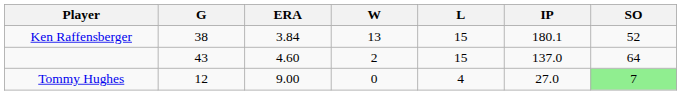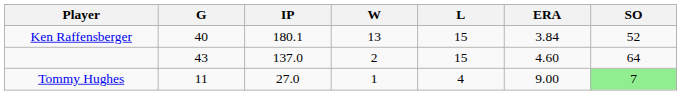 <table class="wikitable sortable">
 <tr>
 <th bgcolor="#DDDDFF" width="16%">Player</th>
 <th bgcolor="#DDDDFF" width="9%">G</th>
-<th bgcolor="#DDDDFF" width="9%">ERA</th>
+<th bgcolor="#DDDDFF" width="9%">IP</th>
 <th bgcolor="#DDDDFF" width="9%">W</th>
 <th bgcolor="#DDDDFF" width="9%">L</th>
-<th bgcolor="#DDDDFF" width="9%">IP</th>
+<th bgcolor="#DDDDFF" width="9%">ERA</th>
 <th bgcolor="#DDDDFF" width="9%">SO</th>
 </tr>
 <tr align="center">
 <td><a href='#'>Ken Raffensberger</a></td>
-<td>38</td>
-<td>3.84</td>
+<td>40</td>
+<td>180.1</td>
 <td>13</td>
 <td>15</td>
-<td>180.1</td>
+<td>3.84</td>
 <td>52</td>
 </tr>
 <tr align=center>
 <td></td>
 <td>43</td>
-<td>4.60</td>
+<td>137.0</td>
 <td>2</td>
 <td>15</td>
-<td>137.0</td>
+<td>4.60</td>
 <td>64</td>
 </tr>
 <tr align="center">
 <td><a href='#'>Tommy Hughes</a></td>
-<td>12</td>
+<td>11</td>
+<td>27.0</td>
+<td>1</td>
+<td>4</td>
 <td>9.00</td>
-<td>0</td>
-<td>4</td>
-<td>27.0</td>
 <td style="background: lightgreen;">7</td>
 </tr>
 </table>
